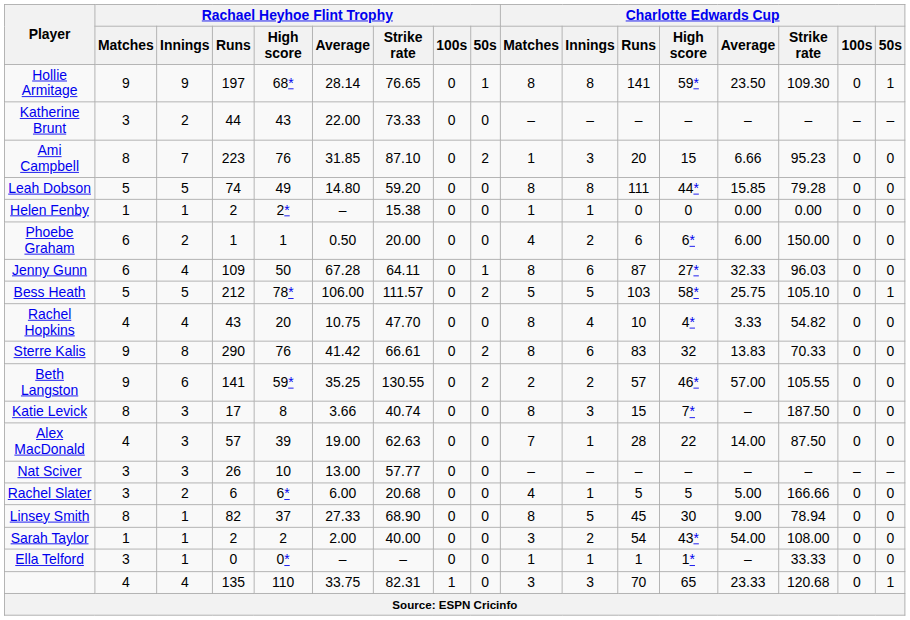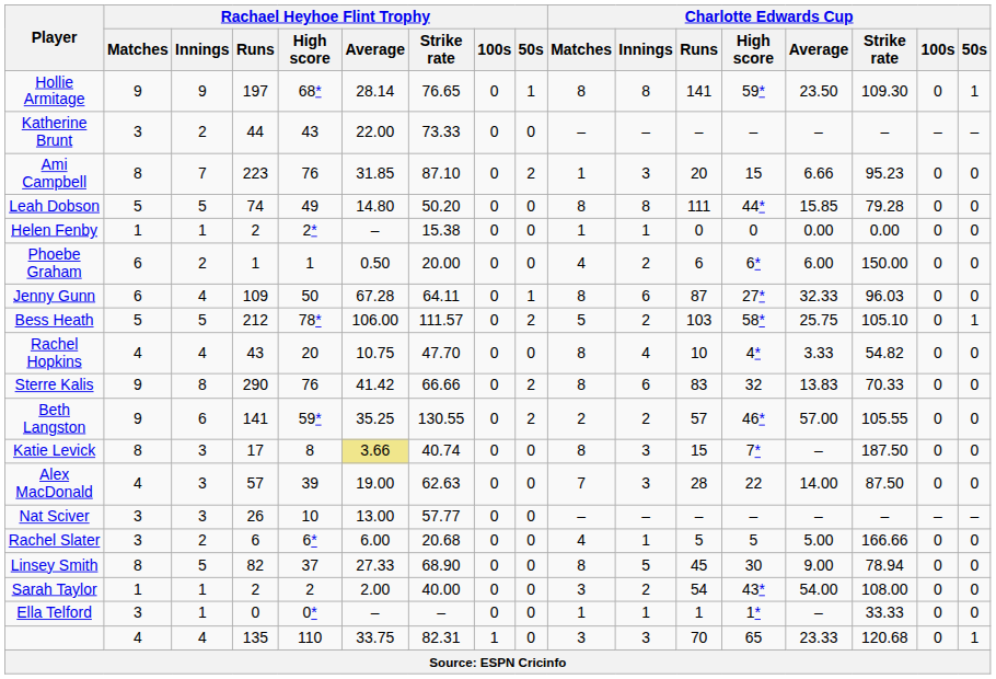 <table class="wikitable" style="text-align:center; width:82%;">
 <tr>
 <th rowspan=2>Player</th>
 <th colspan=8><a href='#'>Rachael Heyhoe Flint Trophy</a></th>
 <th colspan=8><a href='#'>Charlotte Edwards Cup</a></th>
 </tr>
 <tr>
 <th>Matches</th>
 <th>Innings</th>
 <th>Runs</th>
 <th>High score</th>
 <th>Average</th>
 <th>Strike rate</th>
 <th>100s</th>
 <th>50s</th>
 <th>Matches</th>
 <th>Innings</th>
 <th>Runs</th>
 <th>High score</th>
 <th>Average</th>
 <th>Strike rate</th>
 <th>100s</th>
 <th>50s</th>
 </tr>
 <tr>
 <td><a href='#'>Hollie Armitage</a></td>
 <td>9</td>
 <td>9</td>
 <td>197</td>
 <td>68<a href='#'>*</a></td>
 <td>28.14</td>
 <td>76.65</td>
 <td>0</td>
 <td>1</td>
 <td>8</td>
 <td>8</td>
 <td>141</td>
 <td>59<a href='#'>*</a></td>
 <td>23.50</td>
 <td>109.30</td>
 <td>0</td>
 <td>1</td>
 </tr>
 <tr>
 <td><a href='#'>Katherine Brunt</a></td>
 <td>3</td>
 <td>2</td>
 <td>44</td>
 <td>43</td>
 <td>22.00</td>
 <td>73.33</td>
 <td>0</td>
 <td>0</td>
 <td>–</td>
 <td>–</td>
 <td>–</td>
 <td>–</td>
 <td>–</td>
 <td>–</td>
 <td>–</td>
 <td>–</td>
 </tr>
 <tr>
 <td><a href='#'>Ami Campbell</a></td>
 <td>8</td>
 <td>7</td>
 <td>223</td>
 <td>76</td>
 <td>31.85</td>
 <td>87.10</td>
 <td>0</td>
 <td>2</td>
 <td>1</td>
 <td>3</td>
 <td>20</td>
 <td>15</td>
 <td>6.66</td>
 <td>95.23</td>
 <td>0</td>
 <td>0</td>
 </tr>
 <tr>
 <td><a href='#'>Leah Dobson</a></td>
 <td>5</td>
 <td>5</td>
 <td>74</td>
 <td>49</td>
 <td>14.80</td>
-<td>59.20</td>
+<td>50.20</td>
 <td>0</td>
 <td>0</td>
 <td>8</td>
 <td>8</td>
 <td>111</td>
 <td>44<a href='#'>*</a></td>
 <td>15.85</td>
 <td>79.28</td>
 <td>0</td>
 <td>0</td>
 </tr>
 <tr>
 <td><a href='#'>Helen Fenby</a></td>
 <td>1</td>
 <td>1</td>
 <td>2</td>
 <td>2<a href='#'>*</a></td>
 <td>–</td>
 <td>15.38</td>
 <td>0</td>
 <td>0</td>
 <td>1</td>
 <td>1</td>
 <td>0</td>
 <td>0</td>
 <td>0.00</td>
 <td>0.00</td>
 <td>0</td>
 <td>0</td>
 </tr>
 <tr>
 <td><a href='#'>Phoebe Graham</a></td>
 <td>6</td>
 <td>2</td>
 <td>1</td>
 <td>1</td>
 <td>0.50</td>
 <td>20.00</td>
 <td>0</td>
 <td>0</td>
 <td>4</td>
 <td>2</td>
 <td>6</td>
 <td>6<a href='#'>*</a></td>
 <td>6.00</td>
 <td>150.00</td>
 <td>0</td>
 <td>0</td>
 </tr>
 <tr>
 <td><a href='#'>Jenny Gunn</a></td>
 <td>6</td>
 <td>4</td>
 <td>109</td>
 <td>50</td>
 <td>67.28</td>
 <td>64.11</td>
 <td>0</td>
 <td>1</td>
 <td>8</td>
 <td>6</td>
 <td>87</td>
 <td>27<a href='#'>*</a></td>
 <td>32.33</td>
 <td>96.03</td>
 <td>0</td>
 <td>0</td>
 </tr>
 <tr>
 <td><a href='#'>Bess Heath</a></td>
 <td>5</td>
 <td>5</td>
 <td>212</td>
 <td>78<a href='#'>*</a></td>
 <td>106.00</td>
 <td>111.57</td>
 <td>0</td>
 <td>2</td>
 <td>5</td>
-<td>5</td>
+<td>2</td>
 <td>103</td>
 <td>58<a href='#'>*</a></td>
 <td>25.75</td>
 <td>105.10</td>
 <td>0</td>
 <td>1</td>
 </tr>
 <tr>
 <td><a href='#'>Rachel Hopkins</a></td>
 <td>4</td>
 <td>4</td>
 <td>43</td>
 <td>20</td>
 <td>10.75</td>
 <td>47.70</td>
 <td>0</td>
 <td>0</td>
 <td>8</td>
 <td>4</td>
 <td>10</td>
 <td>4<a href='#'>*</a></td>
 <td>3.33</td>
 <td>54.82</td>
 <td>0</td>
 <td>0</td>
 </tr>
 <tr>
 <td><a href='#'>Sterre Kalis</a></td>
 <td>9</td>
 <td>8</td>
 <td>290</td>
 <td>76</td>
 <td>41.42</td>
-<td>66.61</td>
+<td>66.66</td>
 <td>0</td>
 <td>2</td>
 <td>8</td>
 <td>6</td>
 <td>83</td>
 <td>32</td>
 <td>13.83</td>
 <td>70.33</td>
 <td>0</td>
 <td>0</td>
 </tr>
 <tr>
 <td><a href='#'>Beth Langston</a></td>
 <td>9</td>
 <td>6</td>
 <td>141</td>
 <td>59<a href='#'>*</a></td>
 <td>35.25</td>
 <td>130.55</td>
 <td>0</td>
 <td>2</td>
 <td>2</td>
 <td>2</td>
 <td>57</td>
 <td>46<a href='#'>*</a></td>
 <td>57.00</td>
 <td>105.55</td>
 <td>0</td>
 <td>0</td>
 </tr>
 <tr>
 <td><a href='#'>Katie Levick</a></td>
 <td>8</td>
 <td>3</td>
 <td>17</td>
 <td>8</td>
-<td>3.66</td>
+<td style="background: khaki;">3.66</td>
 <td>40.74</td>
 <td>0</td>
 <td>0</td>
 <td>8</td>
 <td>3</td>
 <td>15</td>
 <td>7<a href='#'>*</a></td>
 <td>–</td>
 <td>187.50</td>
 <td>0</td>
 <td>0</td>
 </tr>
 <tr>
 <td><a href='#'>Alex MacDonald</a></td>
 <td>4</td>
 <td>3</td>
 <td>57</td>
 <td>39</td>
 <td>19.00</td>
 <td>62.63</td>
 <td>0</td>
 <td>0</td>
 <td>7</td>
-<td>1</td>
+<td>3</td>
 <td>28</td>
 <td>22</td>
 <td>14.00</td>
 <td>87.50</td>
 <td>0</td>
 <td>0</td>
 </tr>
 <tr>
 <td><a href='#'>Nat Sciver</a></td>
 <td>3</td>
 <td>3</td>
 <td>26</td>
 <td>10</td>
 <td>13.00</td>
 <td>57.77</td>
 <td>0</td>
 <td>0</td>
 <td>–</td>
 <td>–</td>
 <td>–</td>
 <td>–</td>
 <td>–</td>
 <td>–</td>
 <td>–</td>
 <td>–</td>
 </tr>
 <tr>
 <td><a href='#'>Rachel Slater</a></td>
 <td>3</td>
 <td>2</td>
 <td>6</td>
 <td>6<a href='#'>*</a></td>
 <td>6.00</td>
 <td>20.68</td>
 <td>0</td>
 <td>0</td>
 <td>4</td>
 <td>1</td>
 <td>5</td>
 <td>5</td>
 <td>5.00</td>
 <td>166.66</td>
 <td>0</td>
 <td>0</td>
 </tr>
 <tr>
 <td><a href='#'>Linsey Smith</a></td>
 <td>8</td>
-<td>1</td>
+<td>5</td>
 <td>82</td>
 <td>37</td>
 <td>27.33</td>
 <td>68.90</td>
 <td>0</td>
 <td>0</td>
 <td>8</td>
 <td>5</td>
 <td>45</td>
 <td>30</td>
 <td>9.00</td>
 <td>78.94</td>
 <td>0</td>
 <td>0</td>
 </tr>
 <tr>
 <td><a href='#'>Sarah Taylor</a></td>
 <td>1</td>
 <td>1</td>
 <td>2</td>
 <td>2</td>
 <td>2.00</td>
 <td>40.00</td>
 <td>0</td>
 <td>0</td>
 <td>3</td>
 <td>2</td>
 <td>54</td>
 <td>43<a href='#'>*</a></td>
 <td>54.00</td>
 <td>108.00</td>
 <td>0</td>
 <td>0</td>
 </tr>
 <tr>
 <td><a href='#'>Ella Telford</a></td>
 <td>3</td>
 <td>1</td>
 <td>0</td>
 <td>0<a href='#'>*</a></td>
 <td>–</td>
 <td>–</td>
 <td>0</td>
 <td>0</td>
 <td>1</td>
 <td>1</td>
 <td>1</td>
 <td>1<a href='#'>*</a></td>
 <td>–</td>
 <td>33.33</td>
 <td>0</td>
 <td>0</td>
 </tr>
 <tr>
 <td></td>
 <td>4</td>
 <td>4</td>
 <td>135</td>
 <td>110</td>
 <td>33.75</td>
 <td>82.31</td>
 <td>1</td>
 <td>0</td>
 <td>3</td>
 <td>3</td>
 <td>70</td>
 <td>65</td>
 <td>23.33</td>
 <td>120.68</td>
 <td>0</td>
 <td>1</td>
 </tr>
 <tr>
 <th colspan="17"><small>Source: ESPN Cricinfo</small></th>
 </tr>
 </table>
